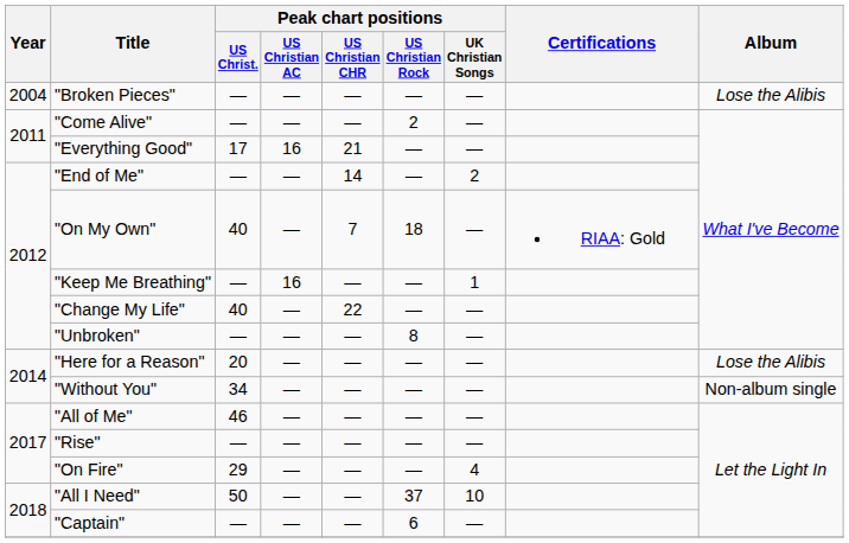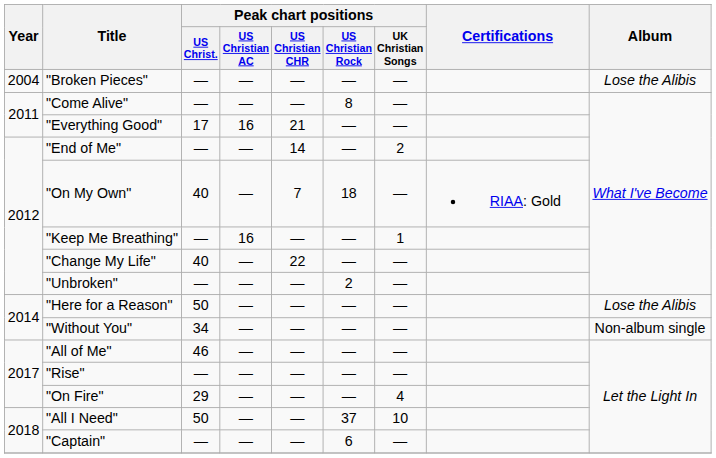 <table class="wikitable" style="text-align:center;">
 <tr>
 <th rowspan="2">Year</th>
 <th rowspan="2">Title</th>
 <th colspan="5" scope="col">Peak chart positions</th>
 <th scope="col" rowspan="2" style="width:11em;"><a href='#'>Certifications</a></th>
 <th rowspan="2">Album</th>
 </tr>
 <tr style="font-size:smaller;">
 <th scope="col" style="width:3em;font-size:90%;"><a href='#'>US<br>Christ.</a><br></th>
 <th scope="col" style="width:3em;font-size:90%;"><a href='#'>US Christian AC</a><br></th>
 <th scope="col" style="width:3em;font-size:90%;"><a href='#'>US Christian CHR</a></th>
 <th scope="col" style="width:3em;font-size:90%;"><a href='#'>US Christian Rock</a></th>
 <th scope="col" style="width:3em;font-size:90%;">UK Christian Songs</th>
 </tr>
 <tr>
 <td>2004</td>
 <td align="left">"Broken Pieces"</td>
 <td>—</td>
 <td>—</td>
 <td>—</td>
 <td>—</td>
 <td>—</td>
 <td></td>
 <td><em>Lose the Alibis</em></td>
 </tr>
 <tr>
 <td rowspan="2">2011</td>
 <td align="left">"Come Alive"</td>
 <td>—</td>
 <td>—</td>
 <td>—</td>
-<td>2</td>
+<td>8</td>
 <td>—</td>
 <td></td>
 <td rowspan="7"><em><a href='#'>What I've Become</a></em></td>
 </tr>
 <tr>
 <td align="left">"Everything Good"</td>
 <td>17</td>
 <td>16</td>
 <td>21</td>
 <td>—</td>
 <td>—</td>
 <td></td>
 </tr>
 <tr>
 <td rowspan="5">2012</td>
 <td align="left">"End of Me"</td>
 <td>—</td>
 <td>—</td>
 <td>14</td>
 <td>—</td>
 <td>2</td>
 <td></td>
 </tr>
 <tr>
 <td align="left">"On My Own"</td>
 <td>40</td>
 <td>—</td>
 <td>7</td>
 <td>18</td>
 <td>—</td>
 <td><br><ul><li><a href='#'>RIAA</a>: Gold</li></ul></td>
 </tr>
 <tr>
 <td align="left">"Keep Me Breathing"</td>
 <td>—</td>
 <td>16</td>
 <td>—</td>
 <td>—</td>
 <td>1</td>
 <td></td>
 </tr>
 <tr>
 <td align="left">"Change My Life"</td>
 <td>40</td>
 <td>—</td>
 <td>22</td>
 <td>—</td>
 <td>—</td>
 <td></td>
 </tr>
 <tr>
 <td align="left">"Unbroken"</td>
 <td>—</td>
 <td>—</td>
 <td>—</td>
-<td>8</td>
+<td>2</td>
 <td>—</td>
 <td></td>
 </tr>
 <tr>
 <td rowspan="2">2014</td>
 <td align="left">"Here for a Reason"</td>
-<td>20</td>
+<td>50</td>
 <td>—</td>
 <td>—</td>
 <td>—</td>
 <td>—</td>
 <td></td>
 <td><em>Lose the Alibis</em></td>
 </tr>
 <tr>
 <td align="left">"Without You"</td>
 <td>34</td>
 <td>—</td>
 <td>—</td>
 <td>—</td>
 <td>—</td>
 <td></td>
 <td>Non-album single</td>
 </tr>
 <tr>
 <td rowspan="3">2017</td>
 <td align="left">"All of Me"</td>
 <td>46</td>
 <td>—</td>
 <td>—</td>
 <td>—</td>
 <td>—</td>
 <td></td>
 <td rowspan="5"><em>Let the Light In</em></td>
 </tr>
 <tr>
 <td align="left">"Rise"</td>
 <td>—</td>
 <td>—</td>
 <td>—</td>
 <td>—</td>
 <td>—</td>
 <td></td>
 </tr>
 <tr>
 <td align="left">"On Fire"</td>
 <td>29</td>
 <td>—</td>
 <td>—</td>
 <td>—</td>
 <td>4</td>
 <td></td>
 </tr>
 <tr>
 <td rowspan="2">2018</td>
 <td align="left">"All I Need"</td>
 <td>50</td>
 <td>—</td>
 <td>—</td>
 <td>37</td>
 <td>10</td>
 <td></td>
 </tr>
 <tr>
 <td align="left">"Captain"</td>
 <td>—</td>
 <td>—</td>
 <td>—</td>
 <td>6</td>
 <td>—</td>
 <td></td>
 </tr>
 <tr>
 </tr>
 </table>
